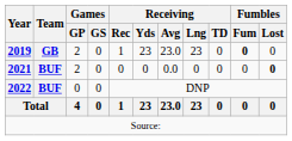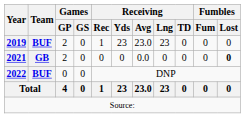 <table class="wikitable" style="text-align: center;">
 <tr>
 <th rowspan="2">Year</th>
 <th rowspan="2">Team</th>
 <th colspan="2">Games</th>
 <th colspan="5">Receiving</th>
 <th colspan="2">Fumbles</th>
 </tr>
 <tr>
 <th>GP</th>
 <th>GS</th>
 <th>Rec</th>
 <th>Yds</th>
 <th>Avg</th>
 <th>Lng</th>
 <th>TD</th>
 <th>Fum</th>
 <th>Lost</th>
 </tr>
 <tr>
 <th><a href='#'>2019</a></th>
-<th><a href='#'>GB</a></th>
+<th><a href='#'>BUF</a></th>
 <td>2</td>
 <td>0</td>
 <td>1</td>
 <td>23</td>
 <td>23.0</td>
 <td>23</td>
 <td>0</td>
-<td><strong>0</strong></td>
+<td>0</td>
 <td>0</td>
 </tr>
 <tr>
 <th><a href='#'>2021</a></th>
-<th><a href='#'>BUF</a></th>
+<th><a href='#'>GB</a></th>
 <td>2</td>
 <td>0</td>
 <td>0</td>
 <td>0</td>
 <td>0.0</td>
 <td>0</td>
 <td>0</td>
 <td>0</td>
 <td><strong>0</strong></td>
 </tr>
 <tr>
 <th><a href='#'>2022</a></th>
 <th><a href='#'>BUF</a></th>
 <td>0</td>
 <td>0</td>
 <td colspan="7">DNP</td>
 </tr>
 <tr>
 <th colspan="2">Total</th>
 <th>4</th>
 <th>0</th>
 <th>1</th>
 <th>23</th>
 <th>23.0</th>
 <th>23</th>
 <th>0</th>
 <th>0</th>
 <th>0</th>
 </tr>
 <tr>
 <td colspan="11"><small>Source: </small></td>
 </tr>
 </table>
